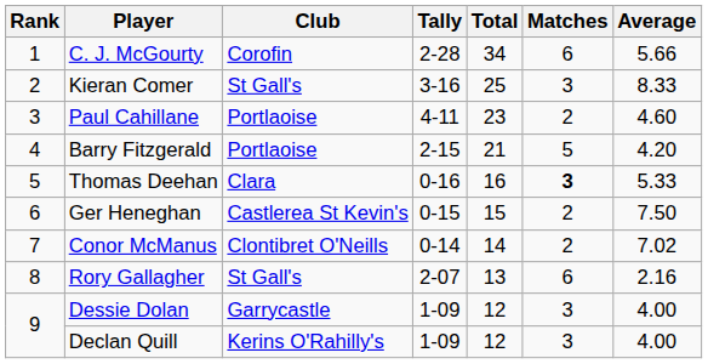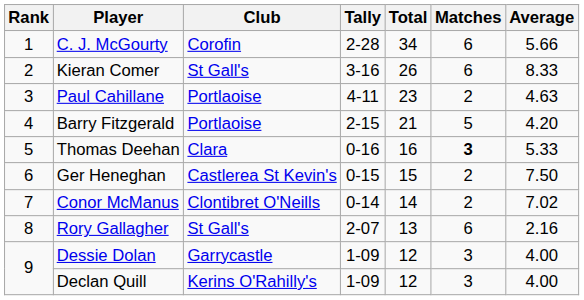 <table class="wikitable">
 <tr>
 <th>Rank</th>
 <th>Player</th>
 <th>Club</th>
 <th>Tally</th>
 <th>Total</th>
 <th>Matches</th>
 <th>Average</th>
 </tr>
 <tr>
 <td rowspan="1" style="text-align:center;">1</td>
 <td><a href='#'>C. J. McGourty</a></td>
 <td><a href='#'>Corofin</a></td>
 <td align=center>2-28</td>
 <td align=center>34</td>
 <td align=center>6</td>
 <td align=center>5.66</td>
 </tr>
 <tr>
 <td rowspan="1" style="text-align:center;">2</td>
 <td>Kieran Comer</td>
 <td><a href='#'>St Gall's</a></td>
 <td align=center>3-16</td>
-<td align=center>25</td>
-<td align=center>3</td>
+<td align=center>26</td>
+<td align=center>6</td>
 <td align=center>8.33</td>
 </tr>
 <tr>
 <td rowspan="1" style="text-align:center;">3</td>
 <td><a href='#'>Paul Cahillane</a></td>
 <td><a href='#'>Portlaoise</a></td>
 <td align=center>4-11</td>
 <td align=center>23</td>
 <td align=center>2</td>
-<td align=center>4.60</td>
+<td align=center>4.63</td>
 </tr>
 <tr>
 <td rowspan="1" style="text-align:center;">4</td>
 <td>Barry Fitzgerald</td>
 <td><a href='#'>Portlaoise</a></td>
 <td align=center>2-15</td>
 <td align=center>21</td>
 <td align=center>5</td>
 <td align=center>4.20</td>
 </tr>
 <tr>
 <td rowspan="1" style="text-align:center;">5</td>
 <td>Thomas Deehan</td>
 <td><a href='#'>Clara</a></td>
 <td align=center>0-16</td>
 <td align=center>16</td>
 <td align=center><strong>3</strong></td>
 <td align=center>5.33</td>
 </tr>
 <tr>
 <td rowspan="1" style="text-align:center;">6</td>
 <td>Ger Heneghan</td>
 <td><a href='#'>Castlerea St Kevin's</a></td>
 <td align=center>0-15</td>
 <td align=center>15</td>
 <td align=center>2</td>
 <td align=center>7.50</td>
 </tr>
 <tr>
 <td rowspan="1" style="text-align:center;">7</td>
 <td><a href='#'>Conor McManus</a></td>
 <td><a href='#'>Clontibret O'Neills</a></td>
 <td align=center>0-14</td>
 <td align=center>14</td>
 <td align=center>2</td>
 <td align=center>7.02</td>
 </tr>
 <tr>
 <td rowspan="1" style="text-align:center;">8</td>
 <td><a href='#'>Rory Gallagher</a></td>
 <td><a href='#'>St Gall's</a></td>
 <td align=center>2-07</td>
 <td align=center>13</td>
 <td align=center>6</td>
 <td align=center>2.16</td>
 </tr>
 <tr>
 <td rowspan="2" style="text-align:center;">9</td>
 <td><a href='#'>Dessie Dolan</a></td>
 <td><a href='#'>Garrycastle</a></td>
 <td align=center>1-09</td>
 <td align=center>12</td>
 <td align=center>3</td>
 <td align=center>4.00</td>
 </tr>
 <tr>
 <td>Declan Quill</td>
 <td><a href='#'>Kerins O'Rahilly's</a></td>
 <td align=center>1-09</td>
 <td align=center>12</td>
 <td align=center>3</td>
 <td align=center>4.00</td>
 </tr>
 </table>
